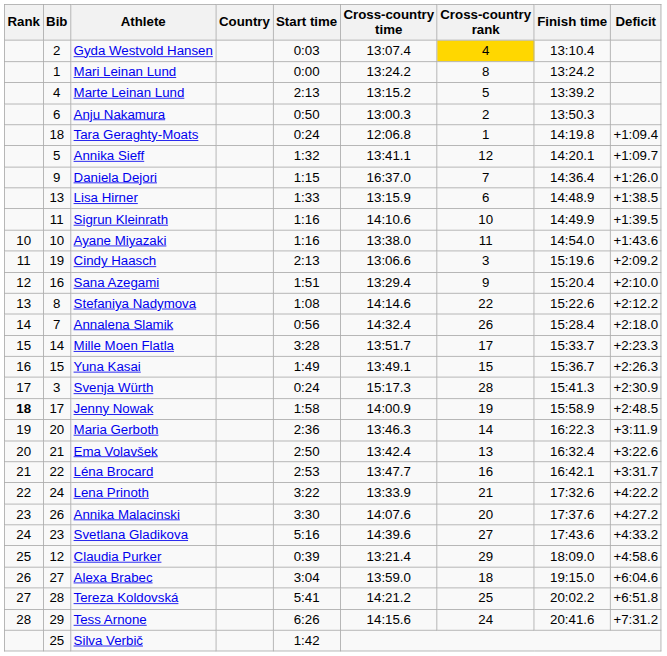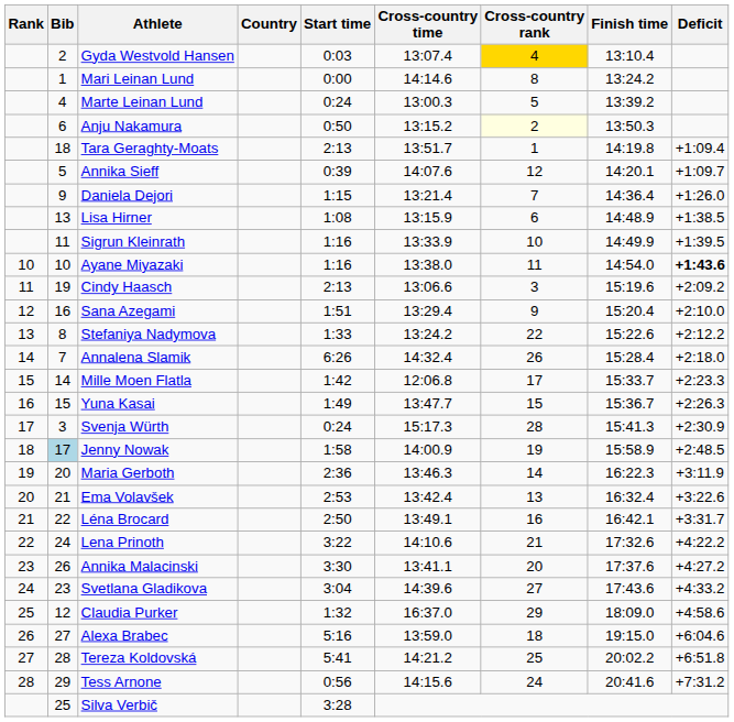 <table class="wikitable sortable" style="text-align:center">
 <tr>
 <th>Rank</th>
 <th>Bib</th>
 <th>Athlete</th>
 <th>Country</th>
 <th>Start time</th>
 <th>Cross-country<br>time</th>
 <th>Cross-country<br>rank</th>
 <th>Finish time</th>
 <th>Deficit</th>
 </tr>
 <tr>
 <td></td>
 <td>2</td>
 <td align=left><a href='#'>Gyda Westvold Hansen</a></td>
 <td align=left></td>
 <td>0:03</td>
 <td>13:07.4</td>
 <td style="background: gold;">4</td>
 <td>13:10.4</td>
 <td></td>
 </tr>
 <tr>
 <td></td>
 <td>1</td>
 <td align=left><a href='#'>Mari Leinan Lund</a></td>
 <td align=left></td>
 <td>0:00</td>
-<td>13:24.2</td>
+<td>14:14.6</td>
 <td>8</td>
 <td>13:24.2</td>
 <td></td>
 </tr>
 <tr>
 <td></td>
 <td>4</td>
 <td align=left><a href='#'>Marte Leinan Lund</a></td>
 <td align=left></td>
-<td>2:13</td>
-<td>13:15.2</td>
+<td>0:24</td>
+<td>13:00.3</td>
 <td>5</td>
 <td>13:39.2</td>
 <td></td>
 </tr>
 <tr>
 <td></td>
 <td>6</td>
 <td align=left><a href='#'>Anju Nakamura</a></td>
 <td align=left></td>
 <td>0:50</td>
-<td>13:00.3</td>
-<td>2</td>
+<td>13:15.2</td>
+<td style="background: lightyellow;">2</td>
 <td>13:50.3</td>
 <td></td>
 </tr>
 <tr>
 <td></td>
 <td>18</td>
 <td align=left><a href='#'>Tara Geraghty-Moats</a></td>
 <td align=left></td>
-<td>0:24</td>
-<td>12:06.8</td>
+<td>2:13</td>
+<td>13:51.7</td>
 <td>1</td>
 <td>14:19.8</td>
 <td>+1:09.4</td>
 </tr>
 <tr>
 <td></td>
 <td>5</td>
 <td align=left><a href='#'>Annika Sieff</a></td>
 <td align=left></td>
-<td>1:32</td>
-<td>13:41.1</td>
+<td>0:39</td>
+<td>14:07.6</td>
 <td>12</td>
 <td>14:20.1</td>
 <td>+1:09.7</td>
 </tr>
 <tr>
 <td></td>
 <td>9</td>
 <td align=left><a href='#'>Daniela Dejori</a></td>
 <td align=left></td>
 <td>1:15</td>
-<td>16:37.0</td>
+<td>13:21.4</td>
 <td>7</td>
 <td>14:36.4</td>
 <td>+1:26.0</td>
 </tr>
 <tr>
 <td></td>
 <td>13</td>
 <td align=left><a href='#'>Lisa Hirner</a></td>
 <td align=left></td>
-<td>1:33</td>
+<td>1:08</td>
 <td>13:15.9</td>
 <td>6</td>
 <td>14:48.9</td>
 <td>+1:38.5</td>
 </tr>
 <tr>
 <td></td>
 <td>11</td>
 <td align=left><a href='#'>Sigrun Kleinrath</a></td>
 <td align=left></td>
 <td>1:16</td>
-<td>14:10.6</td>
+<td>13:33.9</td>
 <td>10</td>
 <td>14:49.9</td>
 <td>+1:39.5</td>
 </tr>
 <tr>
 <td>10</td>
 <td>10</td>
 <td align=left><a href='#'>Ayane Miyazaki</a></td>
 <td align=left></td>
 <td>1:16</td>
 <td>13:38.0</td>
 <td>11</td>
 <td>14:54.0</td>
-<td>+1:43.6</td>
+<td><strong>+1:43.6</strong></td>
 </tr>
 <tr>
 <td>11</td>
 <td>19</td>
 <td align=left><a href='#'>Cindy Haasch</a></td>
 <td align=left></td>
 <td>2:13</td>
 <td>13:06.6</td>
 <td>3</td>
 <td>15:19.6</td>
 <td>+2:09.2</td>
 </tr>
 <tr>
 <td>12</td>
 <td>16</td>
 <td align=left><a href='#'>Sana Azegami</a></td>
 <td align=left></td>
 <td>1:51</td>
 <td>13:29.4</td>
 <td>9</td>
 <td>15:20.4</td>
 <td>+2:10.0</td>
 </tr>
 <tr>
 <td>13</td>
 <td>8</td>
 <td align=left><a href='#'>Stefaniya Nadymova</a></td>
 <td align=left></td>
-<td>1:08</td>
-<td>14:14.6</td>
+<td>1:33</td>
+<td>13:24.2</td>
 <td>22</td>
 <td>15:22.6</td>
 <td>+2:12.2</td>
 </tr>
 <tr>
 <td>14</td>
 <td>7</td>
 <td align=left><a href='#'>Annalena Slamik</a></td>
 <td align=left></td>
-<td>0:56</td>
+<td>6:26</td>
 <td>14:32.4</td>
 <td>26</td>
 <td>15:28.4</td>
 <td>+2:18.0</td>
 </tr>
 <tr>
 <td>15</td>
 <td>14</td>
 <td align=left><a href='#'>Mille Moen Flatla</a></td>
 <td align=left></td>
-<td>3:28</td>
-<td>13:51.7</td>
+<td>1:42</td>
+<td>12:06.8</td>
 <td>17</td>
 <td>15:33.7</td>
 <td>+2:23.3</td>
 </tr>
 <tr>
 <td>16</td>
 <td>15</td>
 <td align=left><a href='#'>Yuna Kasai</a></td>
 <td align=left></td>
 <td>1:49</td>
-<td>13:49.1</td>
+<td>13:47.7</td>
 <td>15</td>
 <td>15:36.7</td>
 <td>+2:26.3</td>
 </tr>
 <tr>
 <td>17</td>
 <td>3</td>
 <td align=left><a href='#'>Svenja Würth</a></td>
 <td align=left></td>
 <td>0:24</td>
 <td>15:17.3</td>
 <td>28</td>
 <td>15:41.3</td>
 <td>+2:30.9</td>
 </tr>
 <tr>
-<td><strong>18</strong></td>
-<td>17</td>
+<td>18</td>
+<td style="background: lightblue;">17</td>
 <td align=left><a href='#'>Jenny Nowak</a></td>
 <td align=left></td>
 <td>1:58</td>
 <td>14:00.9</td>
 <td>19</td>
 <td>15:58.9</td>
 <td>+2:48.5</td>
 </tr>
 <tr>
 <td>19</td>
 <td>20</td>
 <td align=left><a href='#'>Maria Gerboth</a></td>
 <td align=left></td>
 <td>2:36</td>
 <td>13:46.3</td>
 <td>14</td>
 <td>16:22.3</td>
 <td>+3:11.9</td>
 </tr>
 <tr>
 <td>20</td>
 <td>21</td>
 <td align=left><a href='#'>Ema Volavšek</a></td>
 <td align=left></td>
-<td>2:50</td>
+<td>2:53</td>
 <td>13:42.4</td>
 <td>13</td>
 <td>16:32.4</td>
 <td>+3:22.6</td>
 </tr>
 <tr>
 <td>21</td>
 <td>22</td>
 <td align=left><a href='#'>Léna Brocard</a></td>
 <td align=left></td>
-<td>2:53</td>
-<td>13:47.7</td>
+<td>2:50</td>
+<td>13:49.1</td>
 <td>16</td>
 <td>16:42.1</td>
 <td>+3:31.7</td>
 </tr>
 <tr>
 <td>22</td>
 <td>24</td>
 <td align=left><a href='#'>Lena Prinoth</a></td>
 <td align=left></td>
 <td>3:22</td>
-<td>13:33.9</td>
+<td>14:10.6</td>
 <td>21</td>
 <td>17:32.6</td>
 <td>+4:22.2</td>
 </tr>
 <tr>
 <td>23</td>
 <td>26</td>
 <td align=left><a href='#'>Annika Malacinski</a></td>
 <td align=left></td>
 <td>3:30</td>
-<td>14:07.6</td>
+<td>13:41.1</td>
 <td>20</td>
 <td>17:37.6</td>
 <td>+4:27.2</td>
 </tr>
 <tr>
 <td>24</td>
 <td>23</td>
 <td align=left><a href='#'>Svetlana Gladikova</a></td>
 <td align=left></td>
-<td>5:16</td>
+<td>3:04</td>
 <td>14:39.6</td>
 <td>27</td>
 <td>17:43.6</td>
 <td>+4:33.2</td>
 </tr>
 <tr>
 <td>25</td>
 <td>12</td>
 <td align=left><a href='#'>Claudia Purker</a></td>
 <td align=left></td>
-<td>0:39</td>
-<td>13:21.4</td>
+<td>1:32</td>
+<td>16:37.0</td>
 <td>29</td>
 <td>18:09.0</td>
 <td>+4:58.6</td>
 </tr>
 <tr>
 <td>26</td>
 <td>27</td>
 <td align=left><a href='#'>Alexa Brabec</a></td>
 <td align=left></td>
-<td>3:04</td>
+<td>5:16</td>
 <td>13:59.0</td>
 <td>18</td>
 <td>19:15.0</td>
 <td>+6:04.6</td>
 </tr>
 <tr>
 <td>27</td>
 <td>28</td>
 <td align=left><a href='#'>Tereza Koldovská</a></td>
 <td align=left></td>
 <td>5:41</td>
 <td>14:21.2</td>
 <td>25</td>
 <td>20:02.2</td>
 <td>+6:51.8</td>
 </tr>
 <tr>
 <td>28</td>
 <td>29</td>
 <td align=left><a href='#'>Tess Arnone</a></td>
 <td align=left></td>
-<td>6:26</td>
+<td>0:56</td>
 <td>14:15.6</td>
 <td>24</td>
 <td>20:41.6</td>
 <td>+7:31.2</td>
 </tr>
 <tr>
 <td></td>
 <td>25</td>
 <td align=left><a href='#'>Silva Verbič</a></td>
 <td align=left></td>
-<td>1:42</td>
+<td>3:28</td>
 <td colspan=4></td>
 </tr>
 </table>
